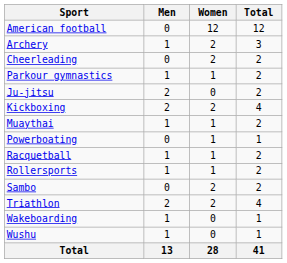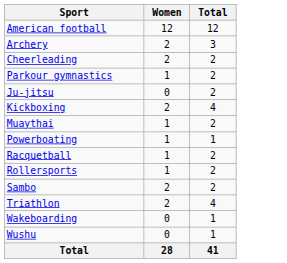 <table class="wikitable sortable" style="text-align:center;">
 <tr>
 <th width=180>Sport</th>
-<th width=55>Men</th>
 <th width=55>Women</th>
 <th width=55>Total</th>
 </tr>
 <tr>
 <td align=left><a href='#'>American football</a></td>
-<td>0</td>
 <td>12</td>
 <td>12</td>
 </tr>
 <tr>
 <td align=left><a href='#'>Archery</a></td>
-<td>1</td>
 <td>2</td>
 <td>3</td>
 </tr>
 <tr>
 <td align=left><a href='#'>Cheerleading</a></td>
-<td>0</td>
 <td>2</td>
 <td>2</td>
 </tr>
 <tr>
 <td align=left><a href='#'>Parkour gymnastics</a></td>
 <td>1</td>
-<td>1</td>
 <td>2</td>
 </tr>
 <tr>
 <td align=left><a href='#'>Ju-jitsu</a></td>
-<td>2</td>
 <td>0</td>
 <td>2</td>
 </tr>
 <tr>
 <td align=left><a href='#'>Kickboxing</a></td>
 <td>2</td>
-<td>2</td>
 <td>4</td>
 </tr>
 <tr>
 <td align=left><a href='#'>Muaythai</a></td>
 <td>1</td>
-<td>1</td>
 <td>2</td>
 </tr>
 <tr>
 <td align=left><a href='#'>Powerboating</a></td>
-<td>0</td>
 <td>1</td>
 <td>1</td>
 </tr>
 <tr>
 <td align=left><a href='#'>Racquetball</a></td>
 <td>1</td>
-<td>1</td>
 <td>2</td>
 </tr>
 <tr>
 <td align=left><a href='#'>Rollersports</a></td>
 <td>1</td>
-<td>1</td>
 <td>2</td>
 </tr>
 <tr>
 <td align=left><a href='#'>Sambo</a></td>
-<td>0</td>
 <td>2</td>
 <td>2</td>
 </tr>
 <tr>
 <td align=left><a href='#'>Triathlon</a></td>
 <td>2</td>
-<td>2</td>
 <td>4</td>
 </tr>
 <tr>
 <td align=left><a href='#'>Wakeboarding</a></td>
-<td>1</td>
 <td>0</td>
 <td>1</td>
 </tr>
 <tr>
 <td align=left><a href='#'>Wushu</a></td>
-<td>1</td>
 <td>0</td>
 <td>1</td>
 </tr>
 <tr>
 <th>Total</th>
-<th>13</th>
 <th>28</th>
 <th>41</th>
 </tr>
 </table>
